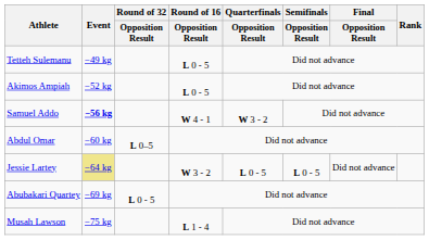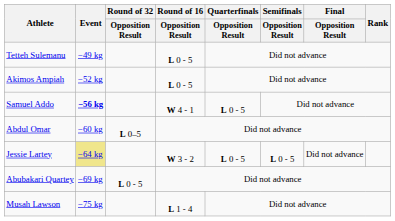 <table class="wikitable" style="font-size:90%;">
 <tr>
 <th rowspan=2>Athlete</th>
 <th rowspan=2>Event</th>
 <th>Round of 32</th>
 <th>Round of 16</th>
 <th>Quarterfinals</th>
 <th>Semifinals</th>
 <th>Final</th>
 <th rowspan=2>Rank</th>
 </tr>
 <tr style="font-size:95%">
 <th>Opposition<br>Result</th>
 <th>Opposition<br>Result</th>
 <th>Opposition<br>Result</th>
 <th>Opposition<br>Result</th>
 <th>Opposition<br>Result</th>
 </tr>
 <tr align=center>
 <td align=left><a href='#'>Tetteh Sulemanu</a></td>
 <td align=left><a href='#'>−49 kg</a></td>
 <td></td>
 <td><br><strong>L</strong> 0 - 5</td>
 <td colspan=4>Did not advance</td>
 </tr>
 <tr align=center>
 <td align=left><a href='#'>Akimos Ampiah</a></td>
 <td align=left><a href='#'>−52 kg</a></td>
 <td></td>
 <td><br><strong>L</strong> 0 - 5</td>
 <td colspan=4>Did not advance</td>
 </tr>
 <tr align=center>
 <td align=left><a href='#'>Samuel Addo</a></td>
 <td align=left><strong><a href='#'>−56 kg</a></strong></td>
 <td></td>
 <td><br><strong>W</strong> 4 - 1</td>
-<td><br><strong>W</strong> 3 - 2</td>
+<td><br><strong>L</strong> 0 - 5</td>
 <td colspan=3>Did not advance</td>
 </tr>
 <tr align=center>
 <td align=left><a href='#'>Abdul Omar</a></td>
 <td align=left><a href='#'>−60 kg</a></td>
 <td><br><strong>L</strong> 0–5</td>
 <td colspan=5>Did not advance</td>
 </tr>
 <tr align=center>
 <td align=left><a href='#'>Jessie Lartey</a></td>
 <td align=left style="background: khaki;"><a href='#'>−64 kg</a></td>
 <td></td>
 <td><br><strong>W</strong> 3 - 2</td>
 <td><br><strong>L</strong> 0 - 5</td>
 <td><br><strong>L</strong> 0 - 5</td>
 <td>Did not advance</td>
 <td></td>
 </tr>
 <tr align=center>
 <td align=left><a href='#'>Abubakari Quartey</a></td>
 <td align=left><a href='#'>−69 kg</a></td>
 <td><br><strong>L</strong> 0 - 5</td>
 <td colspan=5>Did not advance</td>
 </tr>
 <tr align=center>
 <td align=left><a href='#'>Musah Lawson</a></td>
 <td align=left><a href='#'>−75 kg</a></td>
 <td></td>
 <td><br><strong>L</strong> 1 - 4</td>
 <td colspan=4>Did not advance</td>
 </tr>
 </table>
